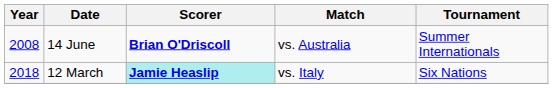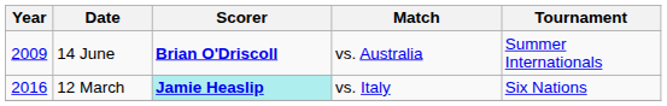 <table class="wikitable">
 <tr>
 <th width=40>Year</th>
 <th width=90>Date</th>
 <th width=170>Scorer</th>
 <th width=160>Match</th>
 <th width=150>Tournament</th>
 </tr>
 <tr>
-<td align=center><a href='#'>2008</a></td>
+<td align=center><a href='#'>2009</a></td>
 <td>14 June</td>
 <td><strong><a href='#'>Brian O'Driscoll</a></strong></td>
 <td>vs. <a href='#'>Australia</a></td>
 <td><a href='#'>Summer Internationals</a></td>
 </tr>
 <tr>
-<td align=center><a href='#'>2018</a></td>
+<td align=center><a href='#'>2016</a></td>
 <td>12 March</td>
 <td style="background: paleturquoise;"><strong><a href='#'>Jamie Heaslip</a></strong></td>
 <td>vs. <a href='#'>Italy</a></td>
 <td><a href='#'>Six Nations</a></td>
 </tr>
 <tr>
 </tr>
 </table>
